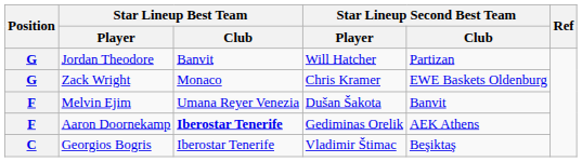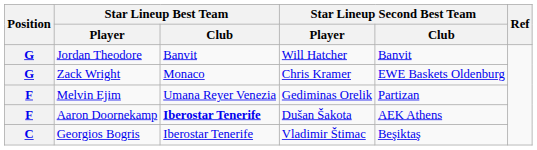 <table class="wikitable">
 <tr>
 <th rowspan=2>Position</th>
 <th colspan=2>Star Lineup Best Team</th>
 <th colspan=2>Star Lineup Second Best Team</th>
 <th rowspan=2>Ref</th>
 </tr>
 <tr>
 <th>Player</th>
 <th>Club</th>
 <th>Player</th>
 <th>Club</th>
 </tr>
 <tr>
 <th style="text-align:center;"><a href='#'>G</a></th>
 <td> <a href='#'>Jordan Theodore</a></td>
 <td> <a href='#'>Banvit</a></td>
 <td> <a href='#'>Will Hatcher</a></td>
-<td> <a href='#'>Partizan</a></td>
+<td> <a href='#'>Banvit</a></td>
 <td style="text-align:center;" rowspan=5></td>
 </tr>
 <tr>
 <th style="text-align:center;"><a href='#'>G</a></th>
 <td> <a href='#'>Zack Wright</a></td>
 <td> <a href='#'>Monaco</a></td>
 <td> <a href='#'>Chris Kramer</a></td>
 <td> <a href='#'>EWE Baskets Oldenburg</a></td>
 </tr>
 <tr>
 <th style="text-align:center;"><a href='#'>F</a></th>
 <td> <a href='#'>Melvin Ejim</a></td>
 <td> <a href='#'>Umana Reyer Venezia</a></td>
-<td> <a href='#'>Dušan Šakota</a></td>
-<td> <a href='#'>Banvit</a></td>
+<td> <a href='#'>Gediminas Orelik</a></td>
+<td> <a href='#'>Partizan</a></td>
 </tr>
 <tr>
 <th style="text-align:center;"><a href='#'>F</a></th>
 <td> <a href='#'>Aaron Doornekamp</a></td>
 <td><strong> <a href='#'>Iberostar Tenerife</a></strong></td>
-<td> <a href='#'>Gediminas Orelik</a></td>
+<td> <a href='#'>Dušan Šakota</a></td>
 <td> <a href='#'>AEK Athens</a></td>
 </tr>
 <tr>
 <th style="text-align:center;"><a href='#'>C</a></th>
 <td> <a href='#'>Georgios Bogris</a></td>
 <td> <a href='#'>Iberostar Tenerife</a></td>
 <td> <a href='#'>Vladimir Štimac</a></td>
 <td> <a href='#'>Beşiktaş</a></td>
 </tr>
 </table>
